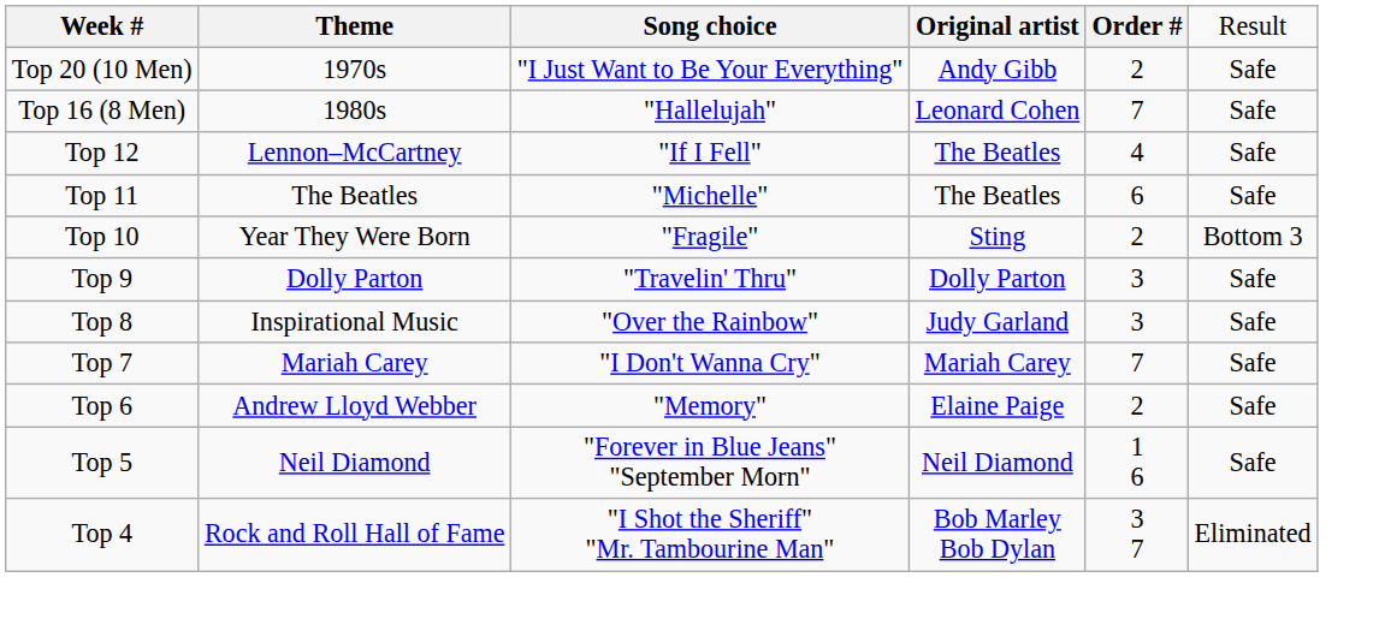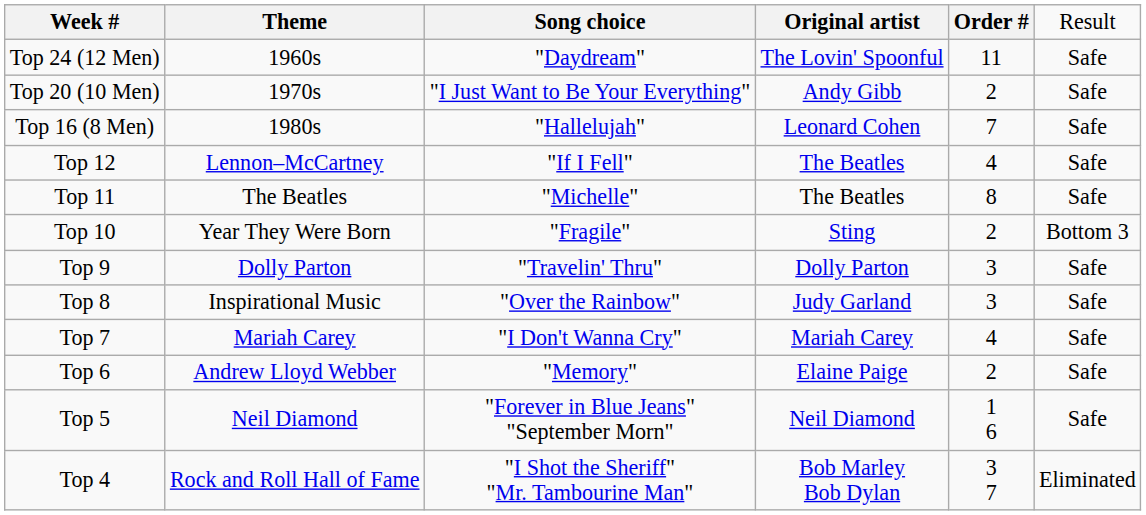 <table class="wikitable"  style="float:left; text-align:center;">
 <tr>
 <th>Week #</th>
 <th>Theme</th>
 <th>Song choice</th>
 <th>Original artist</th>
 <th>Order #</th>
 <td>Result</td>
+</tr>
+<tr>
+<td>Top 24 (12 Men)</td>
+<td>1960s</td>
+<td>"<a href='#'>Daydream</a>"</td>
+<td><a href='#'>The Lovin' Spoonful</a></td>
+<td>11</td>
+<td>Safe</td>
 </tr>
 <tr>
 <td>Top 20 (10 Men)</td>
 <td>1970s</td>
 <td>"<a href='#'>I Just Want to Be Your Everything</a>"</td>
 <td><a href='#'>Andy Gibb</a></td>
 <td>2</td>
 <td>Safe</td>
 </tr>
 <tr>
 <td>Top 16 (8 Men)</td>
 <td>1980s</td>
 <td>"<a href='#'>Hallelujah</a>"</td>
 <td><a href='#'>Leonard Cohen</a></td>
 <td>7</td>
 <td>Safe</td>
 </tr>
 <tr>
 <td>Top 12</td>
 <td><a href='#'>Lennon–McCartney</a></td>
 <td>"<a href='#'>If I Fell</a>"</td>
 <td><a href='#'>The Beatles</a></td>
 <td>4</td>
 <td>Safe</td>
 </tr>
 <tr>
 <td>Top 11</td>
 <td>The Beatles</td>
 <td>"<a href='#'>Michelle</a>"</td>
 <td>The Beatles</td>
-<td>6</td>
+<td>8</td>
 <td>Safe</td>
 </tr>
 <tr>
 <td>Top 10</td>
 <td>Year They Were Born</td>
 <td>"<a href='#'>Fragile</a>"</td>
 <td><a href='#'>Sting</a></td>
 <td>2</td>
 <td>Bottom 3</td>
 </tr>
 <tr>
 <td>Top 9</td>
 <td><a href='#'>Dolly Parton</a></td>
 <td>"<a href='#'>Travelin' Thru</a>"</td>
 <td><a href='#'>Dolly Parton</a></td>
 <td>3</td>
 <td>Safe</td>
 </tr>
 <tr>
 <td>Top 8</td>
 <td>Inspirational Music</td>
 <td>"<a href='#'>Over the Rainbow</a>"</td>
 <td><a href='#'>Judy Garland</a></td>
 <td>3</td>
 <td>Safe</td>
 </tr>
 <tr>
 <td>Top 7</td>
 <td><a href='#'>Mariah Carey</a></td>
 <td>"<a href='#'>I Don't Wanna Cry</a>"</td>
 <td><a href='#'>Mariah Carey</a></td>
-<td>7</td>
+<td>4</td>
 <td>Safe</td>
 </tr>
 <tr>
 <td>Top 6</td>
 <td><a href='#'>Andrew Lloyd Webber</a></td>
 <td>"<a href='#'>Memory</a>"</td>
 <td><a href='#'>Elaine Paige</a></td>
 <td>2</td>
 <td>Safe</td>
 </tr>
 <tr>
 <td>Top 5</td>
 <td><a href='#'>Neil Diamond</a></td>
 <td>"<a href='#'>Forever in Blue Jeans</a>"<br>"September Morn"</td>
 <td><a href='#'>Neil Diamond</a></td>
 <td>1<br>6</td>
 <td>Safe</td>
 </tr>
 <tr>
 <td>Top 4</td>
 <td><a href='#'>Rock and Roll Hall of Fame</a></td>
 <td>"<a href='#'>I Shot the Sheriff</a>"<br>"<a href='#'>Mr. Tambourine Man</a>"</td>
 <td><a href='#'>Bob Marley</a><br><a href='#'>Bob Dylan</a></td>
 <td>3<br>7</td>
 <td>Eliminated</td>
 </tr>
 </table>
